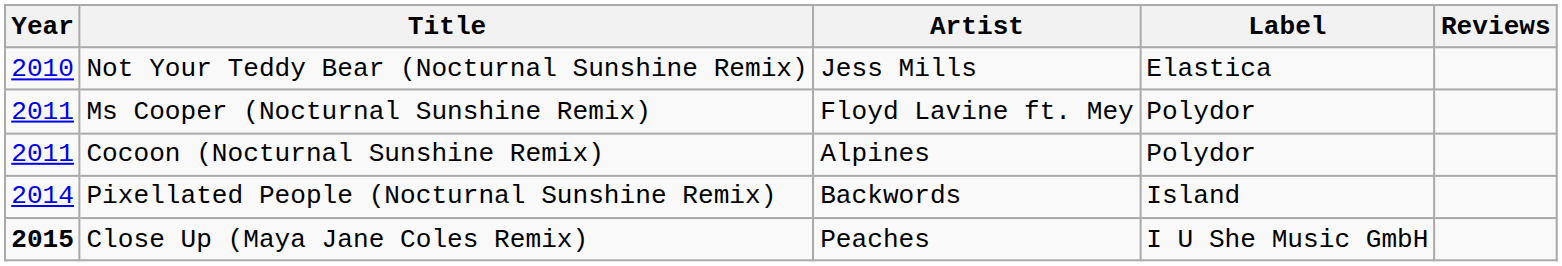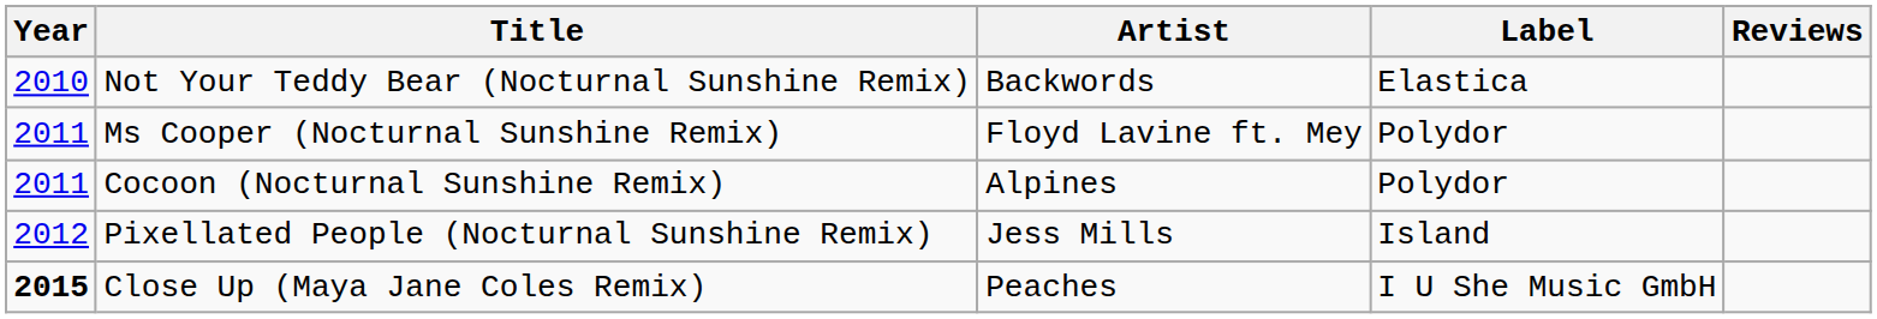 <table class="wikitable" style="text-align:left;">
 <tr>
 <th>Year</th>
 <th>Title</th>
 <th>Artist</th>
 <th>Label</th>
 <th>Reviews</th>
 </tr>
 <tr>
 <td><a href='#'>2010</a></td>
 <td>Not Your Teddy Bear (Nocturnal Sunshine Remix)</td>
-<td>Jess Mills</td>
+<td>Backwords</td>
 <td>Elastica</td>
 <td></td>
 </tr>
 <tr>
 <td><a href='#'>2011</a></td>
 <td>Ms Cooper (Nocturnal Sunshine Remix)</td>
 <td>Floyd Lavine ft. Mey</td>
 <td>Polydor</td>
 <td></td>
 </tr>
 <tr>
 <td><a href='#'>2011</a></td>
 <td>Cocoon (Nocturnal Sunshine Remix)</td>
 <td>Alpines</td>
 <td>Polydor</td>
 <td></td>
 </tr>
 <tr>
-<td><a href='#'>2014</a></td>
+<td><a href='#'>2012</a></td>
 <td>Pixellated People (Nocturnal Sunshine Remix)</td>
-<td>Backwords</td>
+<td>Jess Mills</td>
 <td>Island</td>
 <td></td>
 </tr>
 <tr>
 <td><strong>2015</strong></td>
 <td>Close Up (Maya Jane Coles Remix)</td>
 <td>Peaches</td>
 <td>I U She Music GmbH</td>
 <td></td>
 </tr>
 </table>
